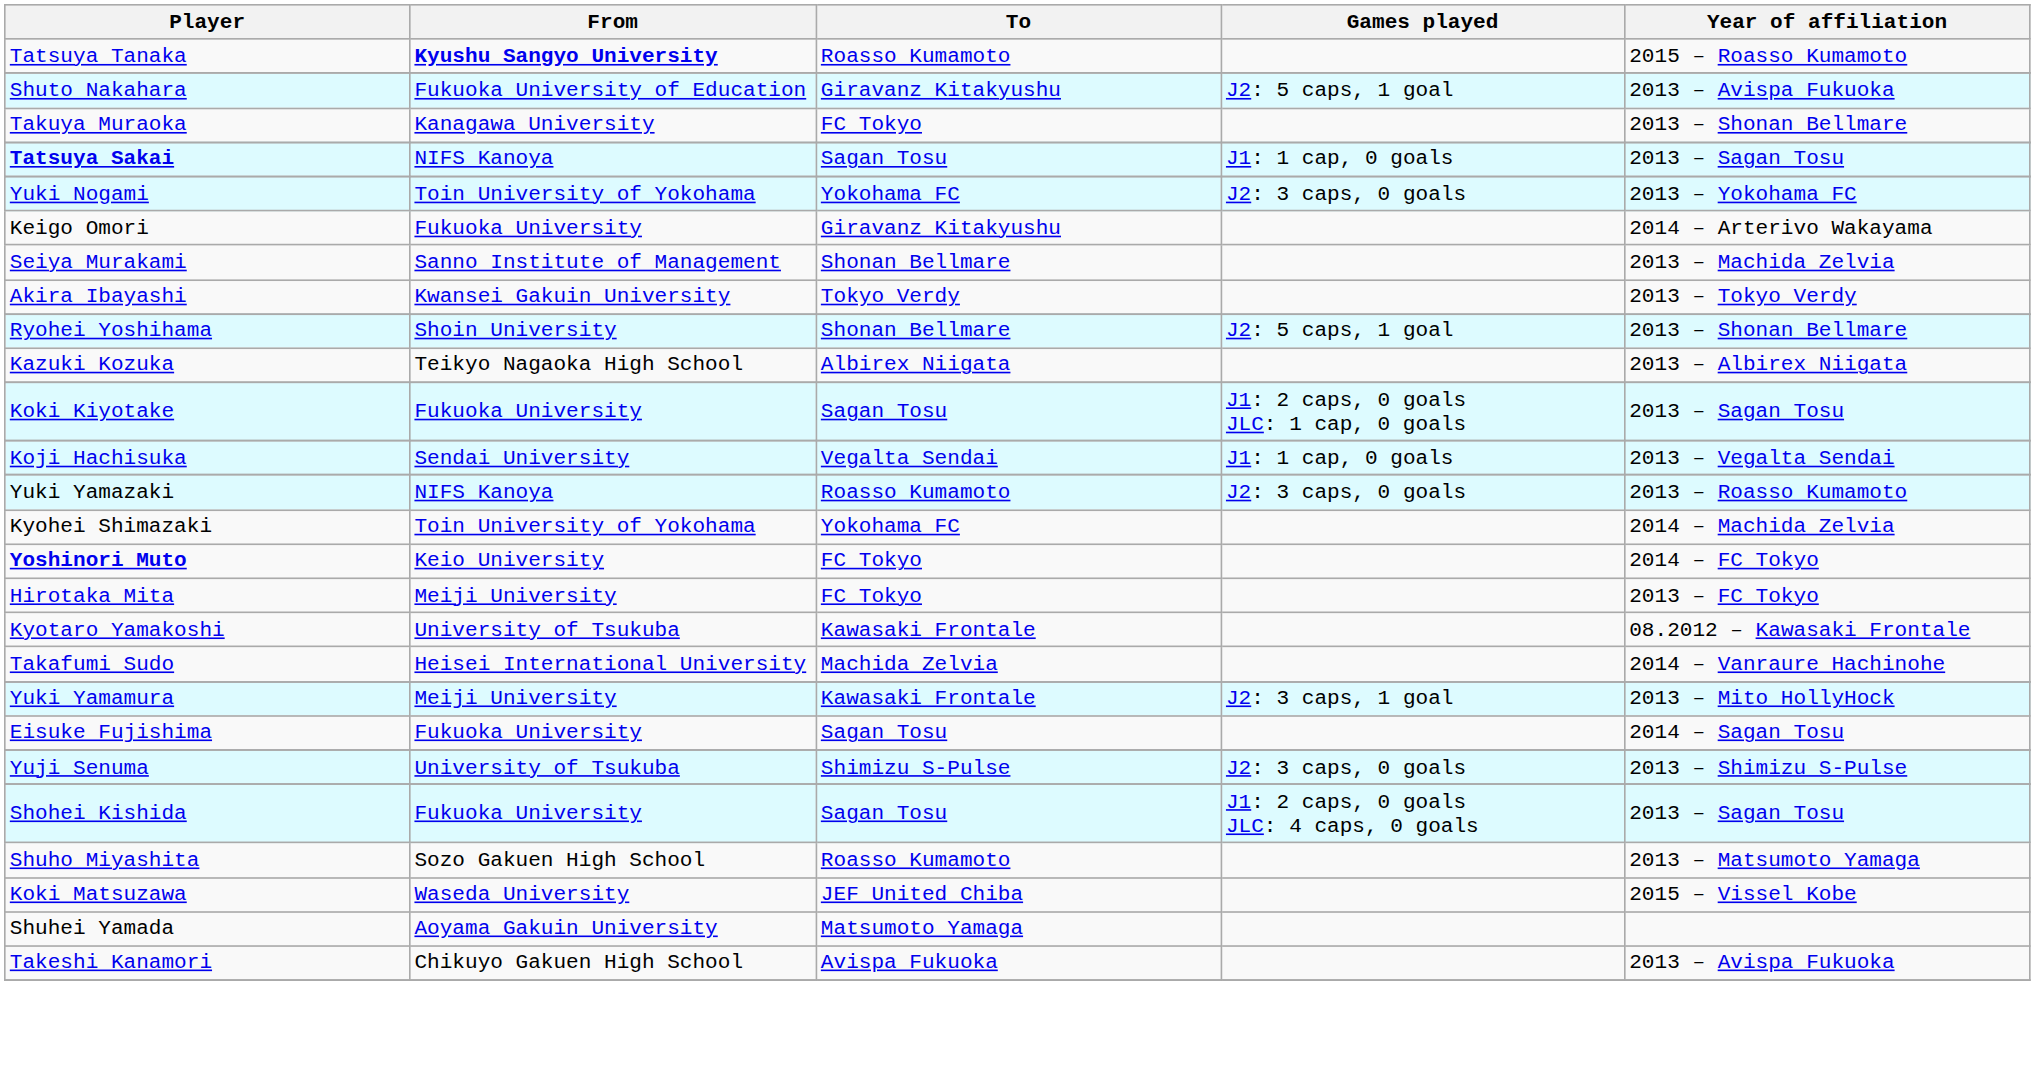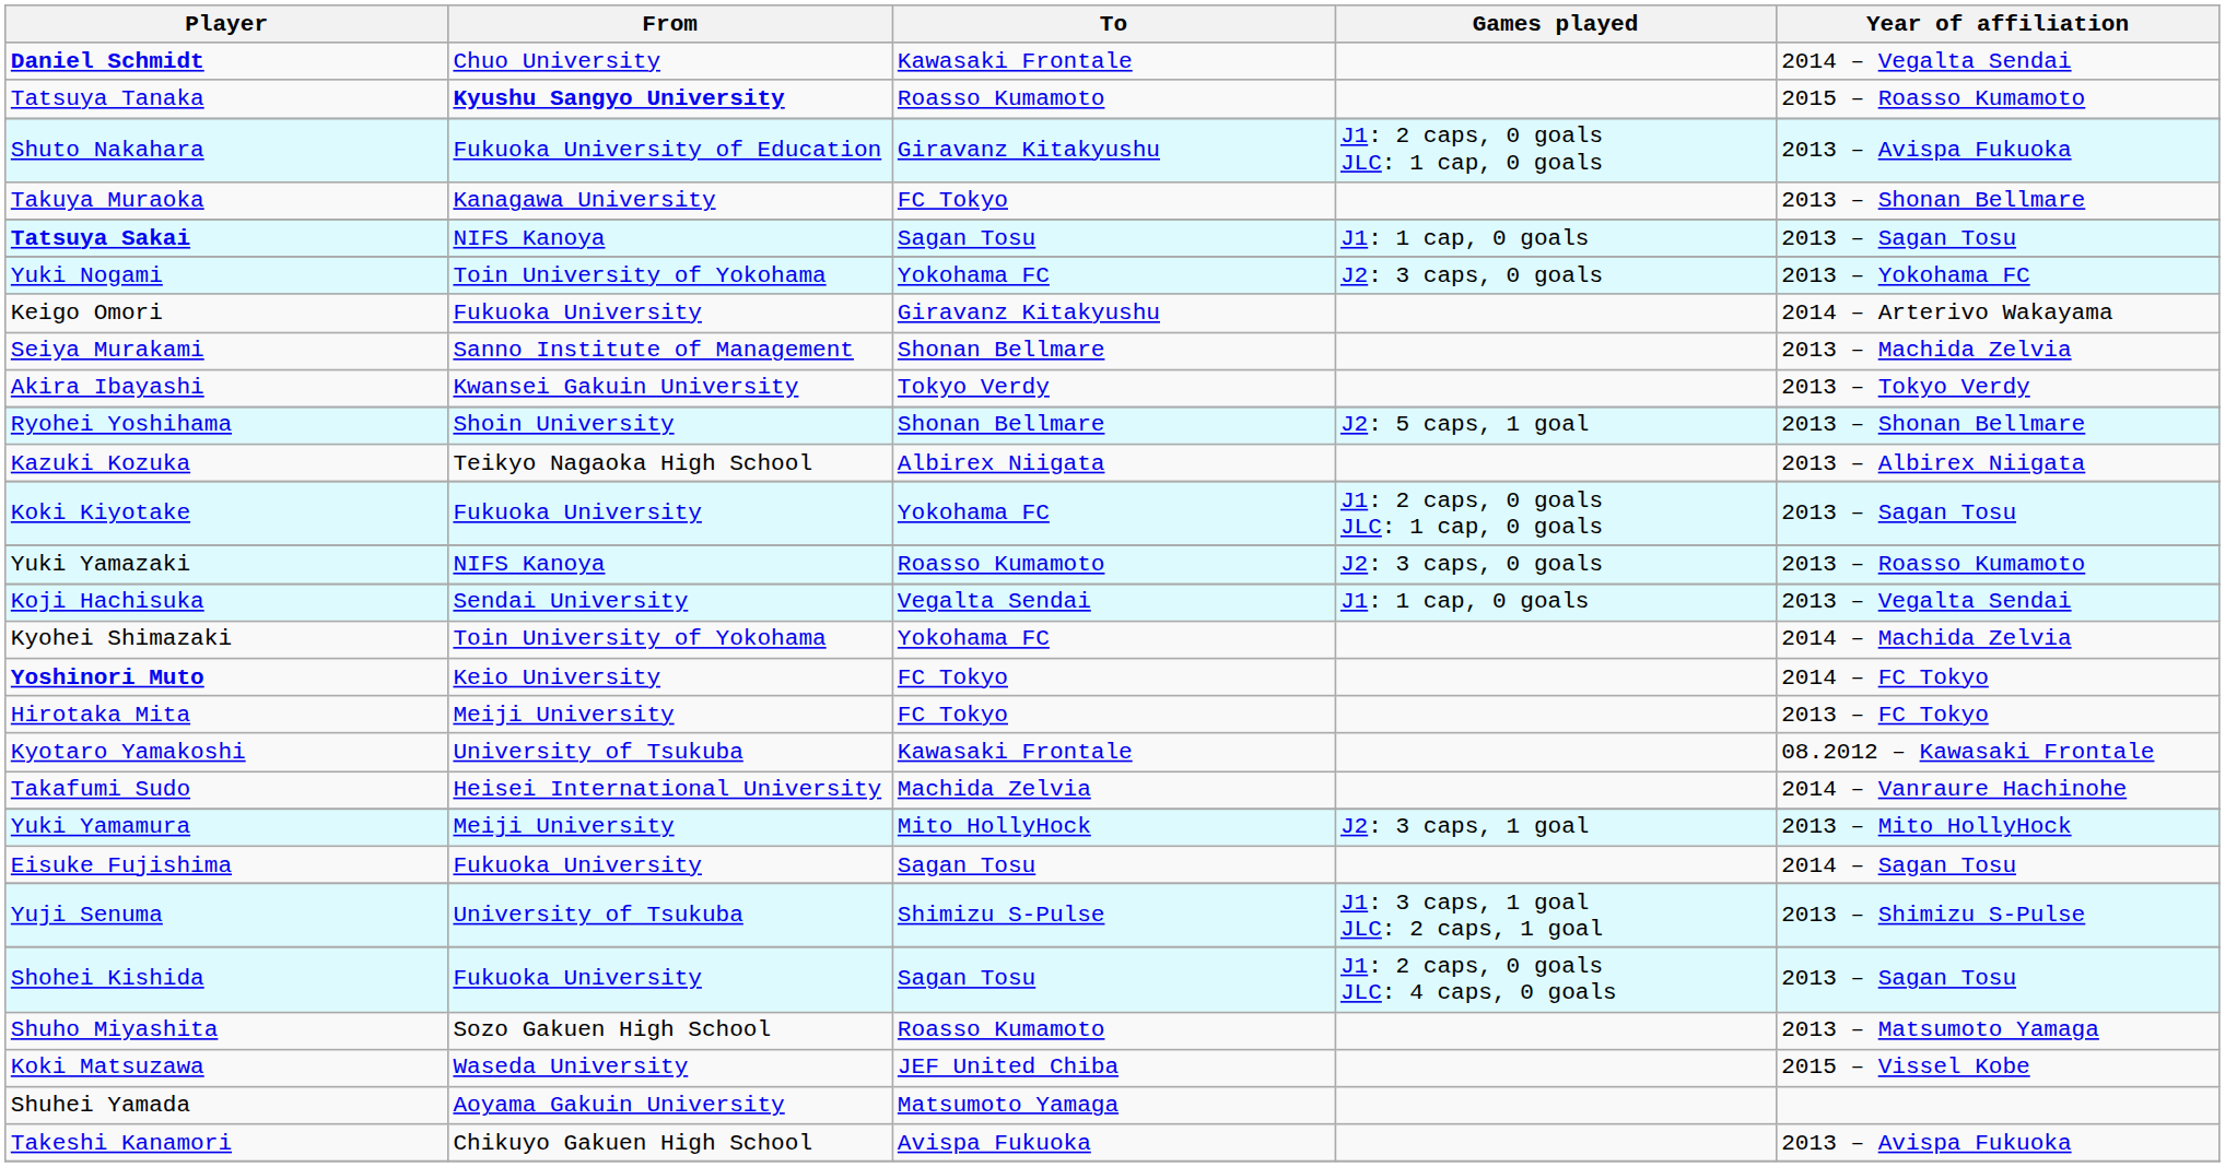 <table class="wikitable sortable mw-collapsible" style="text-align:left;">
 <tr>
 <th width=250px>Player</th>
 <th width=250px>From</th>
 <th width=250px>To</th>
 <th width=250px>Games played</th>
 <th width=250px>Year of affiliation</th>
+</tr>
+<tr>
+<td><strong><a href='#'>Daniel Schmidt</a></strong></td>
+<td><a href='#'>Chuo University</a></td>
+<td><a href='#'>Kawasaki Frontale</a></td>
+<td></td>
+<td>2014 – <a href='#'>Vegalta Sendai</a></td>
 </tr>
 <tr>
 <td><a href='#'>Tatsuya Tanaka</a></td>
 <td><strong><a href='#'>Kyushu Sangyo University</a></strong></td>
 <td><a href='#'>Roasso Kumamoto</a></td>
 <td></td>
 <td>2015 – <a href='#'>Roasso Kumamoto</a></td>
 </tr>
 <tr>
 </tr>
 <tr style="background:#DDFBFF;">
 <td><a href='#'>Shuto Nakahara</a></td>
 <td><a href='#'>Fukuoka University of Education</a></td>
 <td><a href='#'>Giravanz Kitakyushu</a></td>
-<td><a href='#'>J2</a>: 5 caps, 1 goal</td>
+<td><a href='#'>J1</a>: 2 caps, 0 goals <br> <a href='#'>JLC</a>: 1 cap, 0 goals</td>
 <td>2013 – <a href='#'>Avispa Fukuoka</a></td>
 </tr>
 <tr>
 <td><a href='#'>Takuya Muraoka</a></td>
 <td><a href='#'>Kanagawa University</a></td>
 <td><a href='#'>FC Tokyo</a></td>
 <td></td>
 <td>2013 – <a href='#'>Shonan Bellmare</a></td>
 </tr>
 <tr>
 </tr>
 <tr style="background:#DDFBFF;">
 <td><strong><a href='#'>Tatsuya Sakai</a></strong></td>
 <td><a href='#'>NIFS Kanoya</a></td>
 <td><a href='#'>Sagan Tosu</a></td>
 <td><a href='#'>J1</a>: 1 cap, 0 goals</td>
 <td>2013 – <a href='#'>Sagan Tosu</a></td>
 </tr>
 <tr>
 </tr>
 <tr style="background:#DDFBFF;">
 <td><a href='#'>Yuki Nogami</a></td>
 <td><a href='#'>Toin University of Yokohama</a></td>
 <td><a href='#'>Yokohama FC</a></td>
 <td><a href='#'>J2</a>: 3 caps, 0 goals</td>
 <td>2013 – <a href='#'>Yokohama FC</a></td>
 </tr>
 <tr>
 <td>Keigo Omori</td>
 <td><a href='#'>Fukuoka University</a></td>
 <td><a href='#'>Giravanz Kitakyushu</a></td>
 <td></td>
 <td>2014 – Arterivo Wakayama</td>
 </tr>
 <tr>
 <td><a href='#'>Seiya Murakami</a></td>
 <td><a href='#'>Sanno Institute of Management</a></td>
 <td><a href='#'>Shonan Bellmare</a></td>
 <td></td>
 <td>2013 – <a href='#'>Machida Zelvia</a></td>
 </tr>
 <tr>
 <td><a href='#'>Akira Ibayashi</a></td>
 <td><a href='#'>Kwansei Gakuin University</a></td>
 <td><a href='#'>Tokyo Verdy</a></td>
 <td></td>
 <td>2013 – <a href='#'>Tokyo Verdy</a></td>
 </tr>
 <tr>
 </tr>
 <tr style="background:#DDFBFF;">
 <td><a href='#'>Ryohei Yoshihama</a></td>
 <td><a href='#'>Shoin University</a></td>
 <td><a href='#'>Shonan Bellmare</a></td>
 <td><a href='#'>J2</a>: 5 caps, 1 goal</td>
 <td>2013 – <a href='#'>Shonan Bellmare</a></td>
 </tr>
 <tr>
 <td><a href='#'>Kazuki Kozuka</a></td>
 <td>Teikyo Nagaoka High School</td>
 <td><a href='#'>Albirex Niigata</a></td>
 <td></td>
 <td>2013 – <a href='#'>Albirex Niigata</a></td>
 </tr>
 <tr>
 </tr>
 <tr style="background:#DDFBFF;">
 <td><a href='#'>Koki Kiyotake</a></td>
 <td><a href='#'>Fukuoka University</a></td>
-<td><a href='#'>Sagan Tosu</a></td>
+<td><a href='#'>Yokohama FC</a></td>
 <td><a href='#'>J1</a>: 2 caps, 0 goals <br> <a href='#'>JLC</a>: 1 cap, 0 goals</td>
 <td>2013 – <a href='#'>Sagan Tosu</a></td>
+</tr>
+<tr>
+</tr>
+<tr style="background:#DDFBFF;">
+<td>Yuki Yamazaki</td>
+<td><a href='#'>NIFS Kanoya</a></td>
+<td><a href='#'>Roasso Kumamoto</a></td>
+<td><a href='#'>J2</a>: 3 caps, 0 goals</td>
+<td>2013 – <a href='#'>Roasso Kumamoto</a></td>
 </tr>
 <tr>
 </tr>
 <tr style="background:#DDFBFF;">
 <td><a href='#'>Koji Hachisuka</a></td>
 <td><a href='#'>Sendai University</a></td>
 <td><a href='#'>Vegalta Sendai</a></td>
 <td><a href='#'>J1</a>: 1 cap, 0 goals</td>
 <td>2013 – <a href='#'>Vegalta Sendai</a></td>
-</tr>
-<tr>
-</tr>
-<tr style="background:#DDFBFF;">
-<td>Yuki Yamazaki</td>
-<td><a href='#'>NIFS Kanoya</a></td>
-<td><a href='#'>Roasso Kumamoto</a></td>
-<td><a href='#'>J2</a>: 3 caps, 0 goals</td>
-<td>2013 – <a href='#'>Roasso Kumamoto</a></td>
 </tr>
 <tr>
 <td>Kyohei Shimazaki</td>
 <td><a href='#'>Toin University of Yokohama</a></td>
 <td><a href='#'>Yokohama FC</a></td>
 <td></td>
 <td>2014 – <a href='#'>Machida Zelvia</a></td>
 </tr>
 <tr>
 <td><strong><a href='#'>Yoshinori Muto</a></strong></td>
 <td><a href='#'>Keio University</a></td>
 <td><a href='#'>FC Tokyo</a></td>
 <td></td>
 <td>2014 – <a href='#'>FC Tokyo</a></td>
 </tr>
 <tr>
 <td><a href='#'>Hirotaka Mita</a></td>
 <td><a href='#'>Meiji University</a></td>
 <td><a href='#'>FC Tokyo</a></td>
 <td></td>
 <td>2013 – <a href='#'>FC Tokyo</a></td>
 </tr>
 <tr>
 <td><a href='#'>Kyotaro Yamakoshi</a></td>
 <td><a href='#'>University of Tsukuba</a></td>
 <td><a href='#'>Kawasaki Frontale</a></td>
 <td></td>
 <td>08.2012 – <a href='#'>Kawasaki Frontale</a></td>
 </tr>
 <tr>
 <td><a href='#'>Takafumi Sudo</a></td>
 <td><a href='#'>Heisei International University</a></td>
 <td><a href='#'>Machida Zelvia</a></td>
 <td></td>
 <td>2014 – <a href='#'>Vanraure Hachinohe</a></td>
 </tr>
 <tr>
 </tr>
 <tr style="background:#DDFBFF;">
 <td><a href='#'>Yuki Yamamura</a></td>
 <td><a href='#'>Meiji University</a></td>
-<td><a href='#'>Kawasaki Frontale</a></td>
+<td><a href='#'>Mito HollyHock</a></td>
 <td><a href='#'>J2</a>: 3 caps, 1 goal</td>
 <td>2013 – <a href='#'>Mito HollyHock</a></td>
 </tr>
 <tr>
 <td><a href='#'>Eisuke Fujishima</a></td>
 <td><a href='#'>Fukuoka University</a></td>
 <td><a href='#'>Sagan Tosu</a></td>
 <td></td>
 <td>2014 – <a href='#'>Sagan Tosu</a></td>
 </tr>
 <tr>
 </tr>
 <tr style="background:#DDFBFF;">
 <td><a href='#'>Yuji Senuma</a></td>
 <td><a href='#'>University of Tsukuba</a></td>
 <td><a href='#'>Shimizu S-Pulse</a></td>
-<td><a href='#'>J2</a>: 3 caps, 0 goals</td>
+<td><a href='#'>J1</a>: 3 caps, 1 goal <br> <a href='#'>JLC</a>: 2 caps, 1 goal</td>
 <td>2013 – <a href='#'>Shimizu S-Pulse</a></td>
 </tr>
 <tr>
 </tr>
 <tr style="background:#DDFBFF;">
 <td><a href='#'>Shohei Kishida</a></td>
 <td><a href='#'>Fukuoka University</a></td>
 <td><a href='#'>Sagan Tosu</a></td>
 <td><a href='#'>J1</a>: 2 caps, 0 goals <br> <a href='#'>JLC</a>: 4 caps, 0 goals</td>
 <td>2013 – <a href='#'>Sagan Tosu</a></td>
 </tr>
 <tr>
 <td><a href='#'>Shuho Miyashita</a></td>
 <td>Sozo Gakuen High School</td>
 <td><a href='#'>Roasso Kumamoto</a></td>
 <td></td>
 <td>2013 – <a href='#'>Matsumoto Yamaga</a></td>
 </tr>
 <tr>
 <td><a href='#'>Koki Matsuzawa</a></td>
 <td><a href='#'>Waseda University</a></td>
 <td><a href='#'>JEF United Chiba</a></td>
 <td></td>
 <td>2015 – <a href='#'>Vissel Kobe</a></td>
 </tr>
 <tr>
 <td>Shuhei Yamada</td>
 <td><a href='#'>Aoyama Gakuin University</a></td>
 <td><a href='#'>Matsumoto Yamaga</a></td>
 <td></td>
 <td></td>
 </tr>
 <tr>
 <td><a href='#'>Takeshi Kanamori</a></td>
 <td>Chikuyo Gakuen High School</td>
 <td><a href='#'>Avispa Fukuoka</a></td>
 <td></td>
 <td>2013 – <a href='#'>Avispa Fukuoka</a></td>
 </tr>
 <tr>
 </tr>
 </table>
